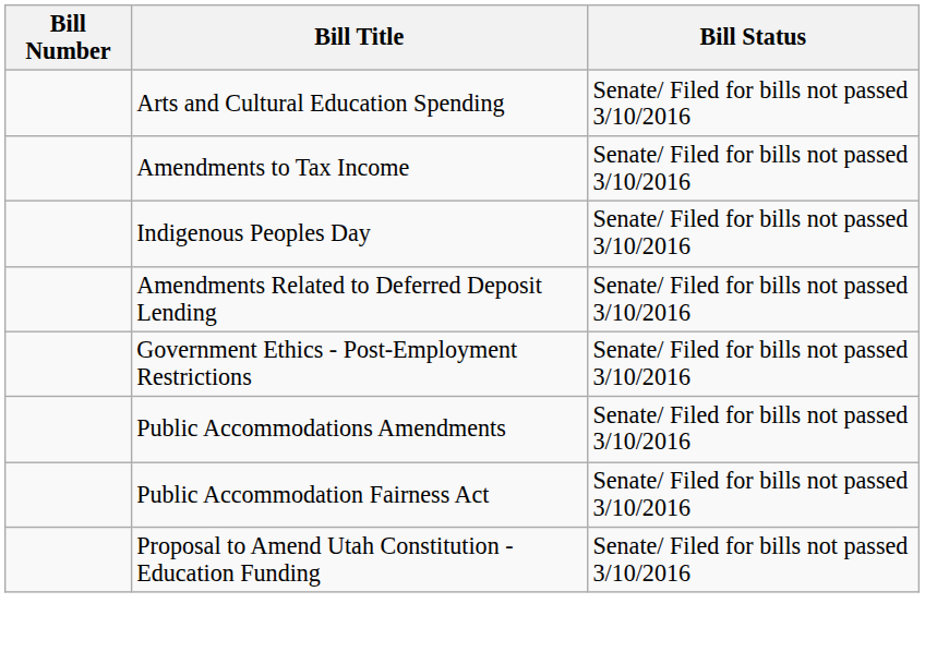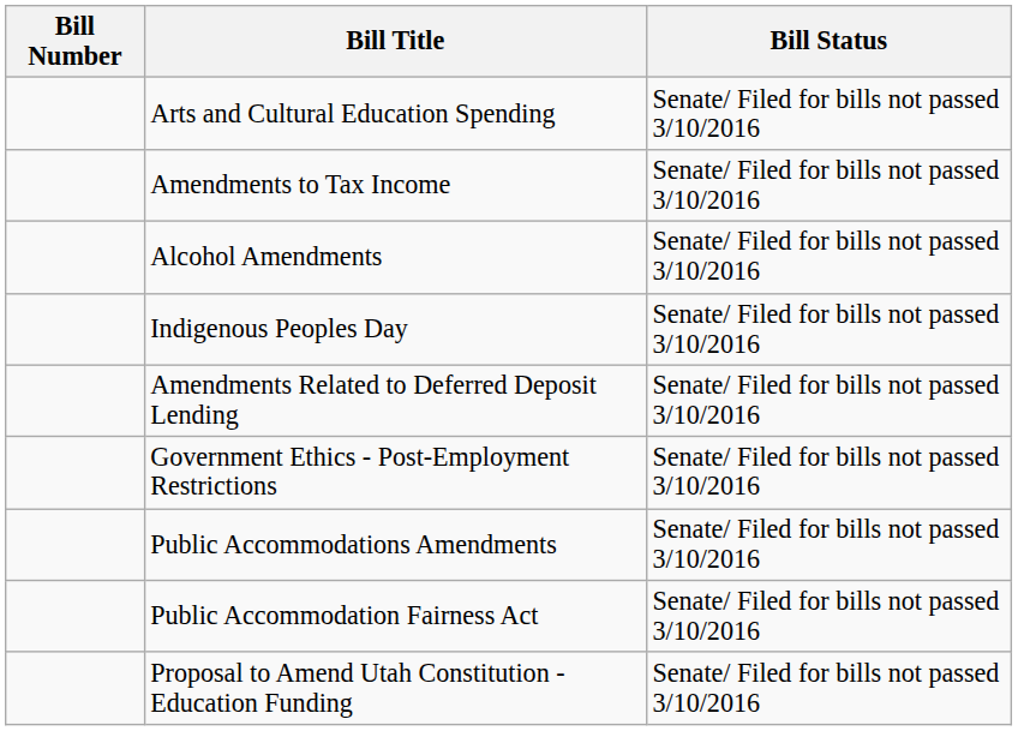 <table class="wikitable">
 <tr>
 <th>Bill Number</th>
 <th>Bill Title</th>
 <th>Bill Status</th>
 </tr>
 <tr>
 <td></td>
 <td>Arts and Cultural Education Spending</td>
 <td>Senate/ Filed for bills not passed 3/10/2016</td>
 </tr>
 <tr>
 <td></td>
 <td>Amendments to Tax Income</td>
+<td>Senate/ Filed for bills not passed 3/10/2016</td>
+</tr>
+<tr>
+<td></td>
+<td>Alcohol Amendments</td>
 <td>Senate/ Filed for bills not passed 3/10/2016</td>
 </tr>
 <tr>
 <td></td>
 <td>Indigenous Peoples Day</td>
 <td>Senate/ Filed for bills not passed 3/10/2016</td>
 </tr>
 <tr>
 <td></td>
 <td>Amendments Related to Deferred Deposit Lending</td>
 <td>Senate/ Filed for bills not passed 3/10/2016</td>
 </tr>
 <tr>
 <td></td>
 <td>Government Ethics - Post-Employment Restrictions</td>
 <td>Senate/ Filed for bills not passed 3/10/2016</td>
 </tr>
 <tr>
 <td></td>
 <td>Public Accommodations Amendments</td>
 <td>Senate/ Filed for bills not passed 3/10/2016</td>
 </tr>
 <tr>
 <td></td>
 <td>Public Accommodation Fairness Act</td>
 <td>Senate/ Filed for bills not passed 3/10/2016</td>
 </tr>
 <tr>
 <td></td>
 <td>Proposal to Amend Utah Constitution - Education Funding</td>
 <td>Senate/ Filed for bills not passed 3/10/2016</td>
 </tr>
 </table>
